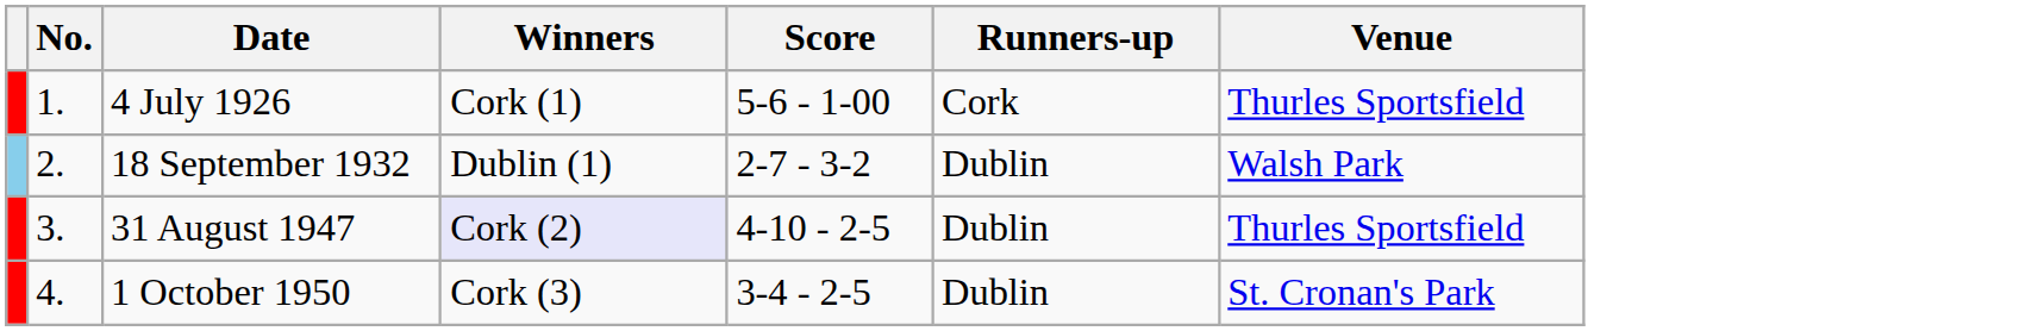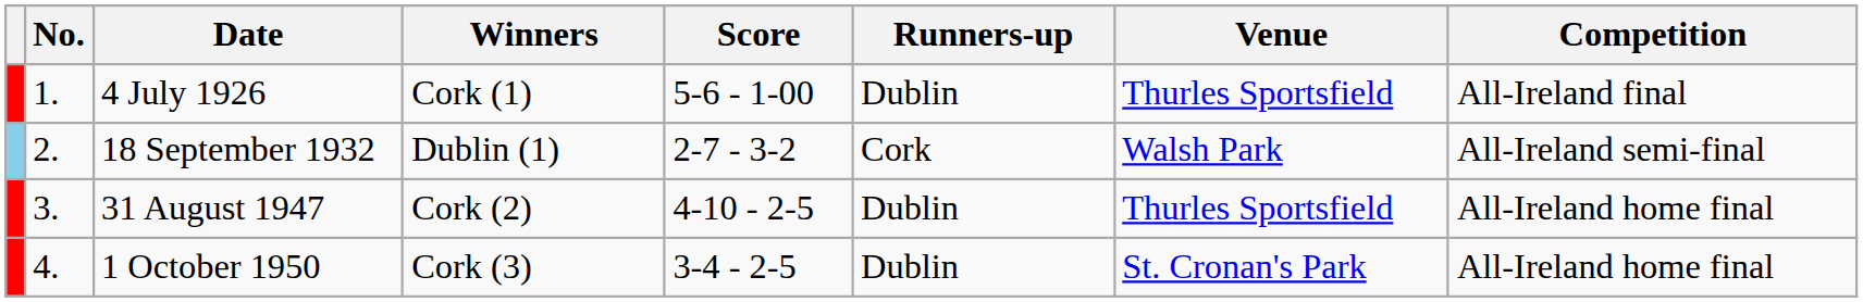 <table class="wikitable" style="font-size:90%">
 <tr>
 <th width=1></th>
 <th width=5>No.</th>
 <th width=120>Date</th>
 <th width=100>Winners</th>
 <th width=70>Score</th>
 <th width=100>Runners-up</th>
 <th width=130>Venue</th>
+<th width=160>Competition</th>
 </tr>
 <tr>
 <td style="background-color:#FF0000"></td>
 <td>1.</td>
 <td>4 July 1926</td>
 <td>Cork (1)</td>
 <td>5-6 - 1-00</td>
-<td>Cork</td>
+<td>Dublin</td>
 <td><a href='#'>Thurles Sportsfield</a></td>
+<td>All-Ireland final</td>
 </tr>
 <tr>
 <td style="background-color:#87CEEB"></td>
 <td>2.</td>
 <td>18 September 1932</td>
 <td>Dublin (1)</td>
 <td>2-7 - 3-2</td>
-<td>Dublin</td>
+<td>Cork</td>
 <td><a href='#'>Walsh Park</a></td>
+<td>All-Ireland semi-final</td>
 </tr>
 <tr>
 <td style="background-color:#FF0000"></td>
 <td>3.</td>
 <td>31 August 1947</td>
-<td style="background: lavender;">Cork (2)</td>
+<td>Cork (2)</td>
 <td>4-10 - 2-5</td>
 <td>Dublin</td>
 <td><a href='#'>Thurles Sportsfield</a></td>
+<td>All-Ireland home final</td>
 </tr>
 <tr>
 <td style="background-color:#FF0000"></td>
 <td>4.</td>
 <td>1 October 1950</td>
 <td>Cork (3)</td>
 <td>3-4 - 2-5</td>
 <td>Dublin</td>
 <td><a href='#'>St. Cronan's Park</a></td>
+<td>All-Ireland home final</td>
 </tr>
 </table>
